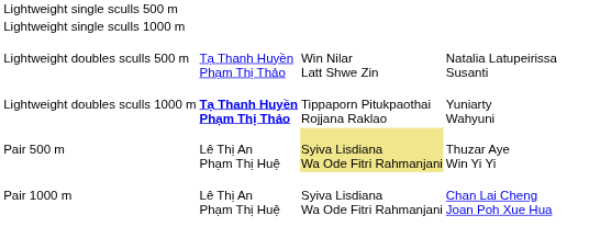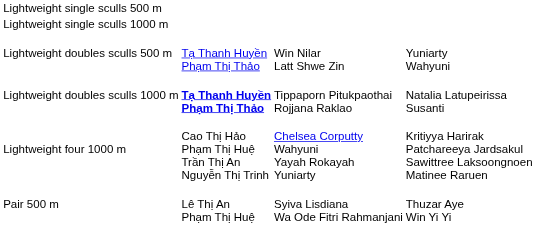 <table>
 <tr>
 <td>Lightweight single sculls 500 m</td>
 <td></td>
 <td></td>
 <td></td>
 </tr>
 <tr>
 <td>Lightweight single sculls 1000 m</td>
 <td></td>
 <td></td>
 <td></td>
 </tr>
 <tr>
 <td>Lightweight doubles sculls 500 m</td>
 <td><br><a href='#'>Tạ Thanh Huyền</a><br><a href='#'>Phạm Thị Thảo</a></td>
 <td><br>Win Nilar<br>Latt Shwe Zin</td>
-<td><br>Natalia Latupeirissa<br>Susanti</td>
+<td><br>Yuniarty<br>Wahyuni</td>
 </tr>
 <tr>
 <td>Lightweight doubles sculls 1000 m</td>
 <td><strong><br><a href='#'>Tạ Thanh Huyền</a><br><a href='#'>Phạm Thị Thảo</a></strong></td>
 <td><br>Tippaporn Pitukpaothai<br>Rojjana Raklao</td>
-<td><br>Yuniarty<br>Wahyuni</td>
+<td><br>Natalia Latupeirissa<br>Susanti</td>
+</tr>
+<tr>
+<td>Lightweight four 1000 m</td>
+<td><br>Cao Thị Hảo<br>Phạm Thị Huệ<br>Trần Thị An<br>Nguyễn Thị Trinh</td>
+<td><br><a href='#'>Chelsea Corputty</a><br>Wahyuni<br>Yayah Rokayah<br>Yuniarty</td>
+<td><br>Kritiyya Harirak<br>Patchareeya Jardsakul<br>Sawittree Laksoongnoen<br>Matinee Raruen</td>
 </tr>
 <tr>
 <td>Pair 500 m</td>
 <td><br>Lê Thị An<br>Phạm Thị Huệ</td>
-<td style="background: khaki;"><br>Syiva Lisdiana<br>Wa Ode Fitri Rahmanjani</td>
+<td><br>Syiva Lisdiana<br>Wa Ode Fitri Rahmanjani</td>
 <td><br>Thuzar Aye<br>Win Yi Yi</td>
 </tr>
-<tr>
-<td>Pair 1000 m</td>
-<td><br>Lê Thị An<br>Phạm Thị Huệ</td>
-<td><br>Syiva Lisdiana<br>Wa Ode Fitri Rahmanjani</td>
-<td><br><a href='#'>Chan Lai Cheng</a><br><a href='#'>Joan Poh Xue Hua</a></td>
-</tr>
 </table>
